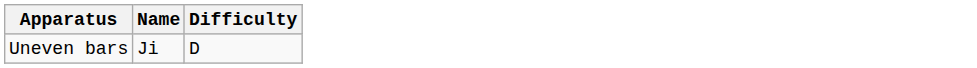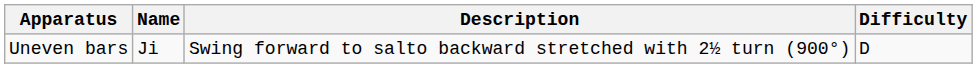 <table class="wikitable">
 <tr>
 <th>Apparatus</th>
 <th>Name</th>
+<th>Description</th>
 <th>Difficulty</th>
 </tr>
 <tr>
 <td>Uneven bars</td>
 <td>Ji</td>
+<td>Swing forward to salto backward stretched with 2½ turn (900°)</td>
 <td>D</td>
 </tr>
 </table>
